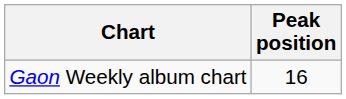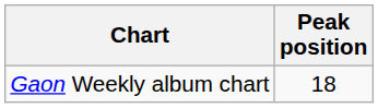 <table class="wikitable sortable">
 <tr>
 <th>Chart</th>
 <th>Peak<br>position</th>
 </tr>
 <tr>
 <td><em><a href='#'>Gaon</a></em> Weekly album chart</td>
-<td align="center">16</td>
+<td align="center">18</td>
 </tr>
 </table>
